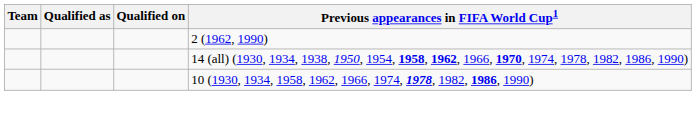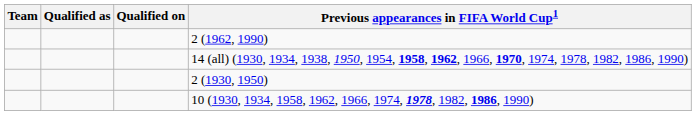 <table class="wikitable sortable">
 <tr>
 <th>Team</th>
 <th>Qualified as</th>
 <th>Qualified on</th>
 <th data-sort-type="number">Previous <a href='#'>appearances</a> in <a href='#'>FIFA World Cup</a><sup><a href='#'>1</a></sup></th>
 </tr>
 <tr>
 <td></td>
 <td></td>
 <td></td>
 <td>2 (<a href='#'>1962</a>, <a href='#'>1990</a>)</td>
 </tr>
 <tr>
 <td></td>
 <td></td>
 <td></td>
 <td>14 (all) (<a href='#'>1930</a>, <a href='#'>1934</a>, <a href='#'>1938</a>, <em><a href='#'>1950</a></em>, <a href='#'>1954</a>, <strong><a href='#'>1958</a></strong>, <strong><a href='#'>1962</a></strong>, <a href='#'>1966</a>, <strong><a href='#'>1970</a></strong>, <a href='#'>1974</a>, <a href='#'>1978</a>, <a href='#'>1982</a>, <a href='#'>1986</a>, <a href='#'>1990</a>)</td>
 </tr>
 <tr>
 <td></td>
 <td></td>
 <td></td>
+<td>2 (<a href='#'>1930</a>, <a href='#'>1950</a>)</td>
+</tr>
+<tr>
+<td></td>
+<td></td>
+<td></td>
 <td>10 (<a href='#'>1930</a>, <a href='#'>1934</a>, <a href='#'>1958</a>, <a href='#'>1962</a>, <a href='#'>1966</a>, <a href='#'>1974</a>, <strong><em><a href='#'>1978</a></em></strong>, <a href='#'>1982</a>, <strong><a href='#'>1986</a></strong>, <a href='#'>1990</a>)</td>
 </tr>
 </table>
